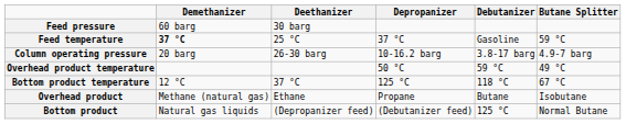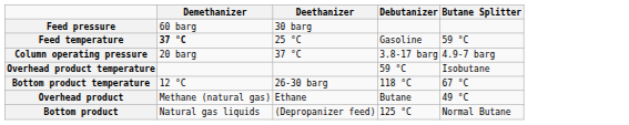 <table class="wikitable">
 <tr>
 <td></td>
 <th>Demethanizer</th>
 <th>Deethanizer</th>
-<th>Depropanizer</th>
 <th>Debutanizer</th>
 <th>Butane Splitter</th>
 </tr>
 <tr>
 <th>Feed pressure</th>
 <td>60 barg</td>
 <td>30 barg</td>
 <td></td>
 <td></td>
-<td></td>
 </tr>
 <tr>
 <th>Feed temperature</th>
 <td><strong>37 °C</strong></td>
 <td>25 °C</td>
-<td>37 °C</td>
 <td>Gasoline</td>
 <td>59 °C</td>
 </tr>
 <tr>
 <th>Column operating pressure</th>
 <td>20 barg</td>
-<td>26-30 barg</td>
-<td>10-16.2 barg</td>
+<td>37 °C</td>
 <td>3.8-17 barg</td>
 <td>4.9-7 barg</td>
 </tr>
 <tr>
 <th>Overhead product temperature</th>
 <td></td>
 <td></td>
-<td>50 °C</td>
 <td>59 °C</td>
-<td>49 °C</td>
+<td>Isobutane</td>
 </tr>
 <tr>
 <th>Bottom product temperature</th>
 <td>12 °C</td>
-<td>37 °C</td>
-<td>125 °C</td>
+<td>26-30 barg</td>
 <td>118 °C</td>
 <td>67 °C</td>
 </tr>
 <tr>
 <th>Overhead product</th>
 <td>Methane (natural gas)</td>
 <td>Ethane</td>
-<td>Propane</td>
 <td>Butane</td>
-<td>Isobutane</td>
+<td>49 °C</td>
 </tr>
 <tr>
 <th>Bottom product</th>
 <td>Natural gas liquids</td>
 <td>(Depropanizer feed)</td>
-<td>(Debutanizer feed)</td>
 <td>125 °C</td>
 <td>Normal Butane</td>
 </tr>
 </table>
